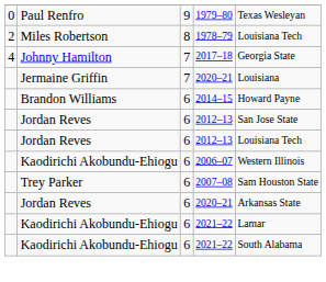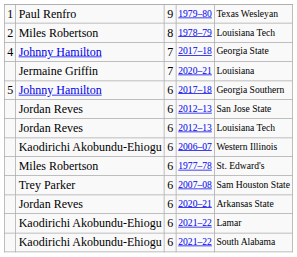 <table class="wikitable">
 <tr>
 </tr>
 <tr>
-<td>0</td>
+<td>1</td>
 <td>Paul Renfro</td>
 <td>9</td>
 <td style="font-size:80%;"><a href='#'>1979–80</a></td>
 <td style="font-size:80%;">Texas Wesleyan</td>
 </tr>
 <tr>
 <td>2</td>
 <td>Miles Robertson</td>
 <td>8</td>
 <td style="font-size:80%;"><a href='#'>1978–79</a></td>
 <td style="font-size:80%;">Louisiana Tech</td>
 </tr>
 <tr>
 <td>4</td>
 <td><a href='#'>Johnny Hamilton</a></td>
 <td>7</td>
 <td style="font-size:80%;"><a href='#'>2017–18</a></td>
 <td style="font-size:80%;">Georgia State</td>
 </tr>
 <tr>
 <td></td>
 <td>Jermaine Griffin</td>
 <td>7</td>
 <td style="font-size:80%;"><a href='#'>2020–21</a></td>
 <td style="font-size:80%;">Louisiana</td>
 </tr>
 <tr>
-<td></td>
-<td>Brandon Williams</td>
+<td>5</td>
+<td><a href='#'>Johnny Hamilton</a></td>
 <td>6</td>
-<td style="font-size:80%;"><a href='#'>2014–15</a></td>
-<td style="font-size:80%;">Howard Payne</td>
+<td style="font-size:80%;"><a href='#'>2017–18</a></td>
+<td style="font-size:80%;">Georgia Southern</td>
 </tr>
 <tr>
 <td></td>
 <td>Jordan Reves</td>
 <td>6</td>
 <td style="font-size:80%;"><a href='#'>2012–13</a></td>
 <td style="font-size:80%;">San Jose State</td>
 </tr>
 <tr>
 <td></td>
 <td>Jordan Reves</td>
 <td>6</td>
 <td style="font-size:80%;"><a href='#'>2012–13</a></td>
 <td style="font-size:80%;">Louisiana Tech</td>
 </tr>
 <tr>
 <td></td>
 <td>Kaodirichi Akobundu-Ehiogu</td>
 <td>6</td>
 <td style="font-size:80%;"><a href='#'>2006–07</a></td>
 <td style="font-size:80%;">Western Illinois</td>
+</tr>
+<tr>
+<td></td>
+<td>Miles Robertson</td>
+<td>6</td>
+<td style="font-size:80%;"><a href='#'>1977–78</a></td>
+<td style="font-size:80%;">St. Edward's</td>
 </tr>
 <tr>
 <td></td>
 <td>Trey Parker</td>
 <td>6</td>
 <td style="font-size:80%;"><a href='#'>2007–08</a></td>
 <td style="font-size:80%;">Sam Houston State</td>
 </tr>
 <tr>
 <td></td>
 <td>Jordan Reves</td>
 <td>6</td>
 <td style="font-size:80%;"><a href='#'>2020–21</a></td>
 <td style="font-size:80%;">Arkansas State</td>
 </tr>
 <tr>
 <td></td>
 <td>Kaodirichi Akobundu-Ehiogu</td>
 <td>6</td>
 <td style="font-size:80%;"><a href='#'>2021–22</a></td>
 <td style="font-size:80%;">Lamar</td>
 </tr>
 <tr>
 <td></td>
 <td>Kaodirichi Akobundu-Ehiogu</td>
 <td>6</td>
 <td style="font-size:80%;"><a href='#'>2021–22</a></td>
 <td style="font-size:80%;">South Alabama</td>
 </tr>
 </table>
